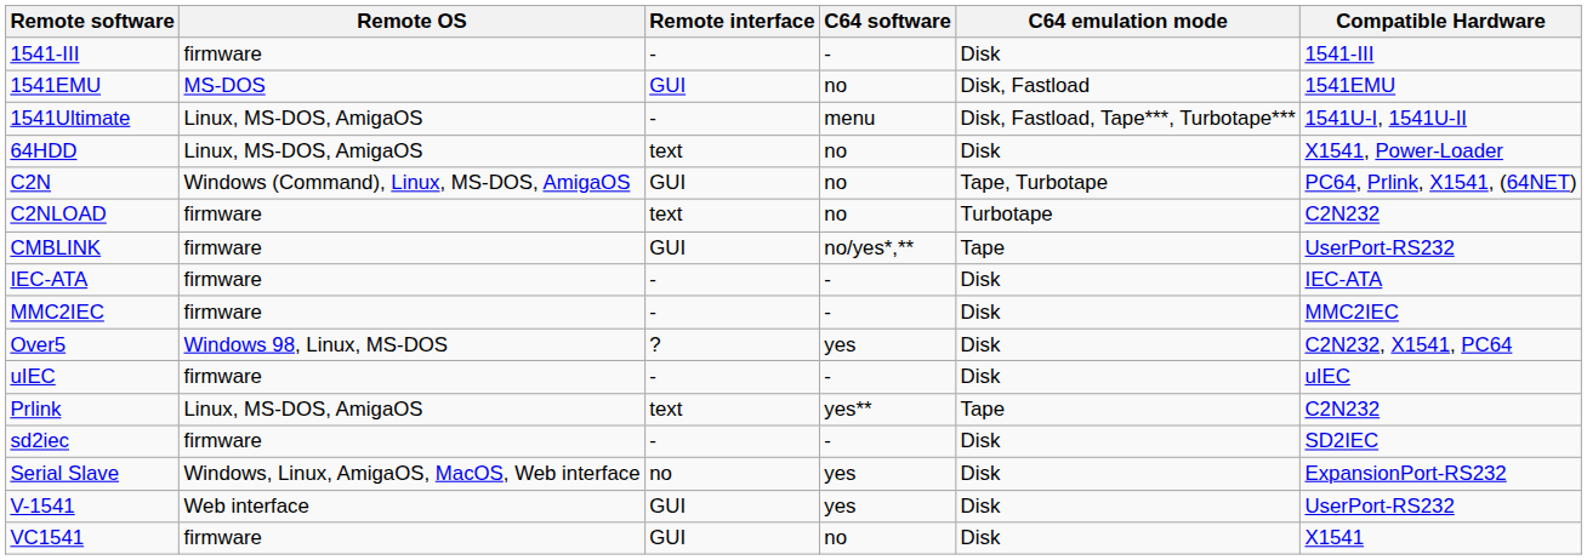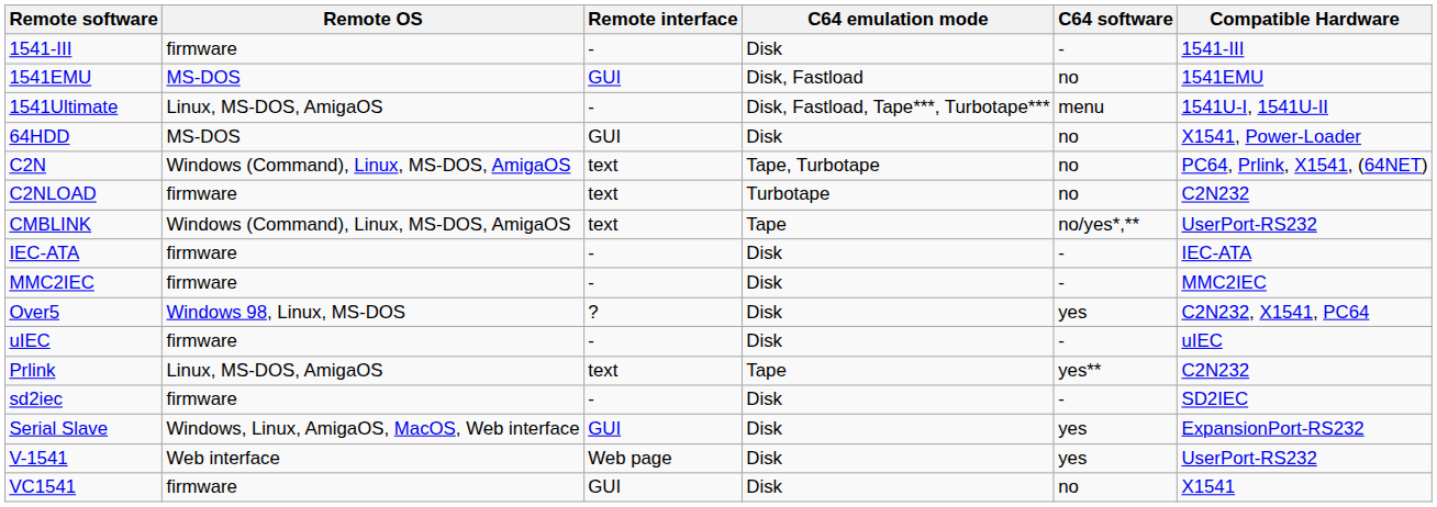 <table class="wikitable sortable">
 <tr>
 <th>Remote software</th>
 <th>Remote OS</th>
 <th>Remote interface</th>
+<th>C64 emulation mode</th>
 <th>C64 software</th>
-<th>C64 emulation mode</th>
 <th>Compatible Hardware</th>
 </tr>
 <tr>
 <td><a href='#'>1541-III</a></td>
 <td>firmware</td>
 <td>-</td>
+<td>Disk</td>
 <td>-</td>
-<td>Disk</td>
 <td><a href='#'>1541-III</a></td>
 </tr>
 <tr>
 <td><a href='#'>1541EMU</a></td>
 <td><a href='#'>MS-DOS</a></td>
 <td><a href='#'>GUI</a></td>
+<td>Disk, Fastload</td>
 <td>no</td>
-<td>Disk, Fastload</td>
 <td><a href='#'>1541EMU</a></td>
 </tr>
 <tr>
 <td><a href='#'>1541Ultimate</a></td>
 <td>Linux, MS-DOS, AmigaOS</td>
 <td>-</td>
+<td>Disk, Fastload, Tape***, Turbotape***</td>
 <td>menu</td>
-<td>Disk, Fastload, Tape***, Turbotape***</td>
 <td><a href='#'>1541U-I</a>, <a href='#'>1541U-II</a></td>
 </tr>
 <tr>
 <td><a href='#'>64HDD</a></td>
-<td>Linux, MS-DOS, AmigaOS</td>
-<td>text</td>
+<td>MS-DOS</td>
+<td>GUI</td>
+<td>Disk</td>
 <td>no</td>
-<td>Disk</td>
 <td><a href='#'>X1541</a>, <a href='#'>Power-Loader</a></td>
 </tr>
 <tr>
 <td><a href='#'>C2N</a></td>
 <td>Windows (Command), <a href='#'>Linux</a>, MS-DOS, <a href='#'>AmigaOS</a></td>
-<td>GUI</td>
+<td>text</td>
+<td>Tape, Turbotape</td>
 <td>no</td>
-<td>Tape, Turbotape</td>
 <td><a href='#'>PC64</a>, <a href='#'>Prlink</a>, <a href='#'>X1541</a>, (<a href='#'>64NET</a>)</td>
 </tr>
 <tr>
 <td><a href='#'>C2NLOAD</a></td>
 <td>firmware</td>
 <td>text</td>
+<td>Turbotape</td>
 <td>no</td>
-<td>Turbotape</td>
 <td><a href='#'>C2N232</a></td>
 </tr>
 <tr>
 <td><a href='#'>CMBLINK</a></td>
-<td>firmware</td>
-<td>GUI</td>
+<td>Windows (Command), Linux, MS-DOS, AmigaOS</td>
+<td>text</td>
+<td>Tape</td>
 <td>no/yes*,**</td>
-<td>Tape</td>
 <td><a href='#'>UserPort-RS232</a></td>
 </tr>
 <tr>
 <td><a href='#'>IEC-ATA</a></td>
 <td>firmware</td>
 <td>-</td>
+<td>Disk</td>
 <td>-</td>
-<td>Disk</td>
 <td><a href='#'>IEC-ATA</a></td>
 </tr>
 <tr>
 <td><a href='#'>MMC2IEC</a></td>
 <td>firmware</td>
 <td>-</td>
+<td>Disk</td>
 <td>-</td>
-<td>Disk</td>
 <td><a href='#'>MMC2IEC</a></td>
 </tr>
 <tr>
 <td><a href='#'>Over5</a></td>
 <td><a href='#'>Windows 98</a>, Linux, MS-DOS</td>
 <td>?</td>
+<td>Disk</td>
 <td>yes</td>
-<td>Disk</td>
 <td><a href='#'>C2N232</a>, <a href='#'>X1541</a>, <a href='#'>PC64</a></td>
 </tr>
 <tr>
 <td><a href='#'>uIEC</a></td>
 <td>firmware</td>
 <td>-</td>
+<td>Disk</td>
 <td>-</td>
-<td>Disk</td>
 <td><a href='#'>uIEC</a></td>
 </tr>
 <tr>
 <td><a href='#'>Prlink</a></td>
 <td>Linux, MS-DOS, AmigaOS</td>
 <td>text</td>
+<td>Tape</td>
 <td>yes**</td>
-<td>Tape</td>
 <td><a href='#'>C2N232</a></td>
 </tr>
 <tr>
 <td><a href='#'>sd2iec</a></td>
 <td>firmware</td>
 <td>-</td>
+<td>Disk</td>
 <td>-</td>
-<td>Disk</td>
 <td><a href='#'>SD2IEC</a></td>
 </tr>
 <tr>
 <td><a href='#'>Serial Slave</a></td>
 <td>Windows, Linux, AmigaOS, <a href='#'>MacOS</a>, Web interface</td>
-<td>no</td>
+<td><a href='#'>GUI</a></td>
+<td>Disk</td>
 <td>yes</td>
-<td>Disk</td>
 <td><a href='#'>ExpansionPort-RS232</a></td>
 </tr>
 <tr>
 <td><a href='#'>V-1541</a></td>
 <td>Web interface</td>
-<td>GUI</td>
+<td>Web page</td>
+<td>Disk</td>
 <td>yes</td>
-<td>Disk</td>
 <td><a href='#'>UserPort-RS232</a></td>
 </tr>
 <tr>
 <td><a href='#'>VC1541</a></td>
 <td>firmware</td>
 <td>GUI</td>
+<td>Disk</td>
 <td>no</td>
-<td>Disk</td>
 <td><a href='#'>X1541</a></td>
 </tr>
 </table>
